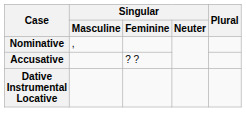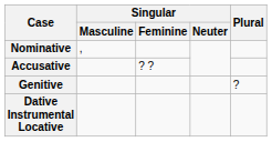 <table class="wikitable">
 <tr>
 <th rowspan=2>Case</th>
 <th colspan=3>Singular</th>
 <th rowspan=2>Plural</th>
 </tr>
 <tr>
 <th>Masculine</th>
 <th>Feminine</th>
 <th>Neuter</th>
 </tr>
 <tr>
 <th>Nominative</th>
 <td>, </td>
 <td></td>
 <td rowspan=2></td>
 <td></td>
 </tr>
 <tr>
 <th>Accusative</th>
 <td></td>
 <td>? ?</td>
 <td></td>
 </tr>
 <tr>
+<th>Genitive</th>
+<td></td>
+<td></td>
+<td></td>
+<td>? </td>
+</tr>
+<tr>
 <th>Dative <br> Instrumental <br> Locative</th>
 <td></td>
 <td></td>
 <td></td>
 <td></td>
 </tr>
 </table>
